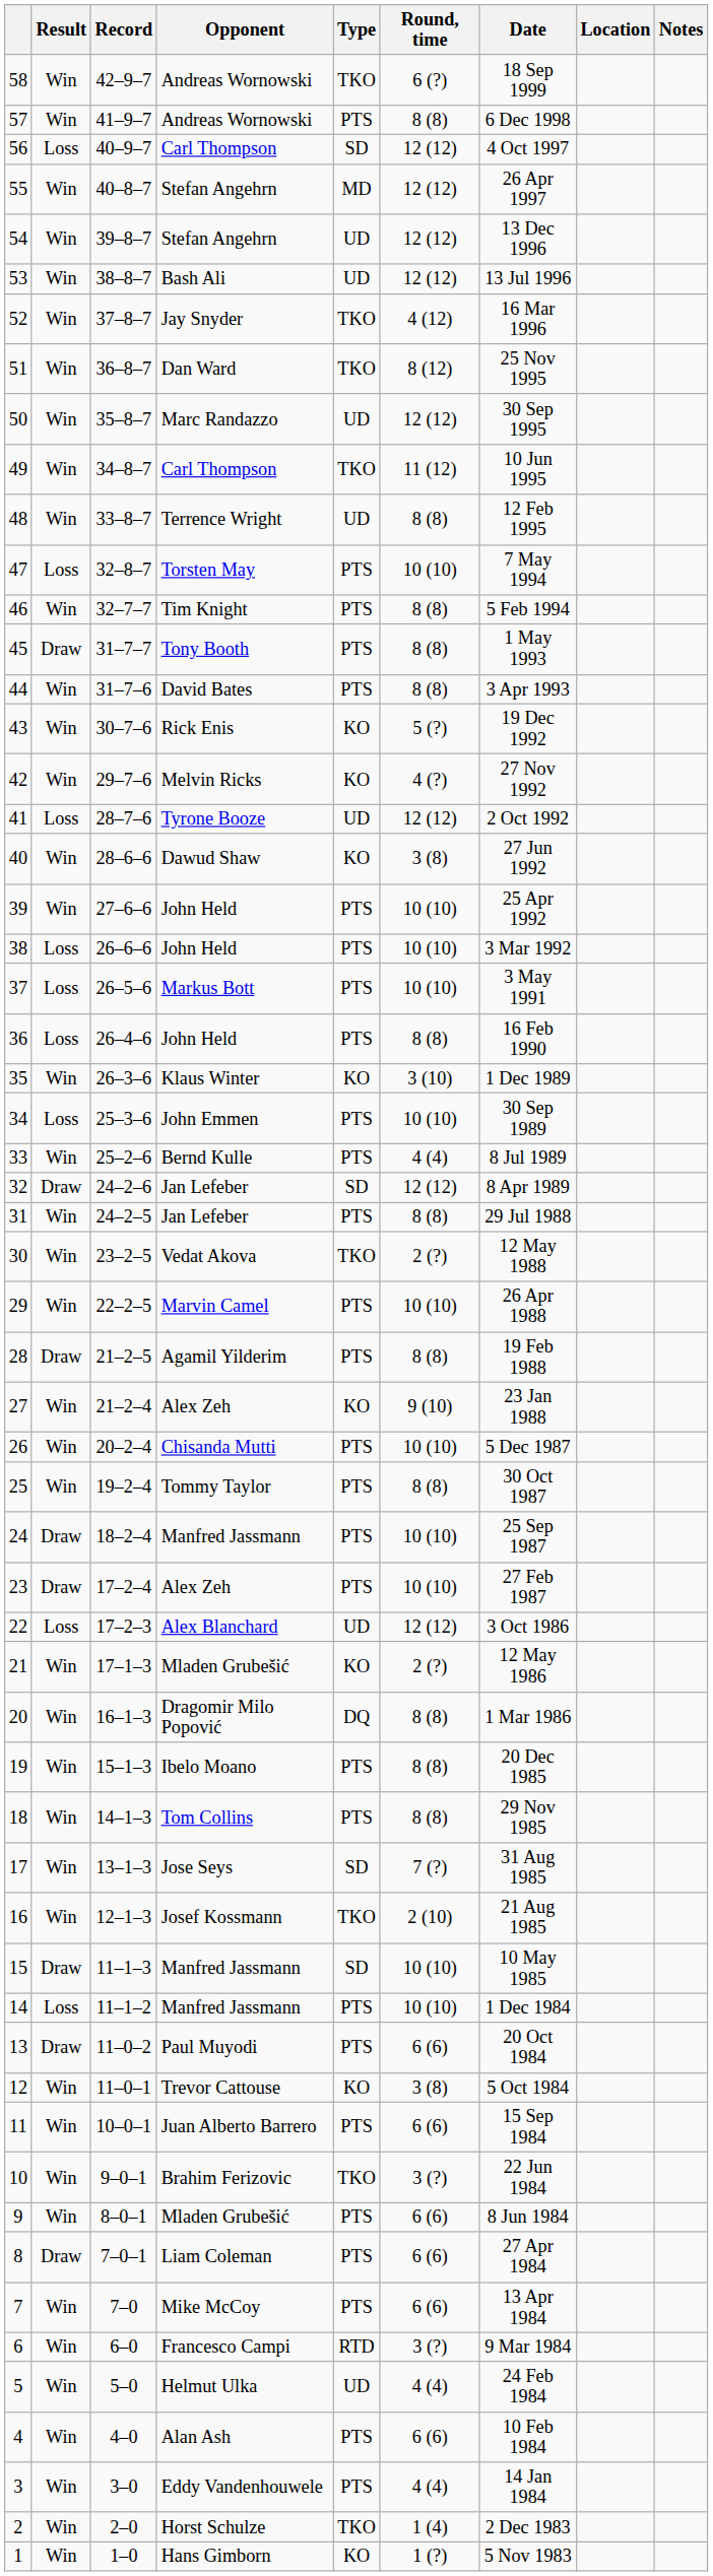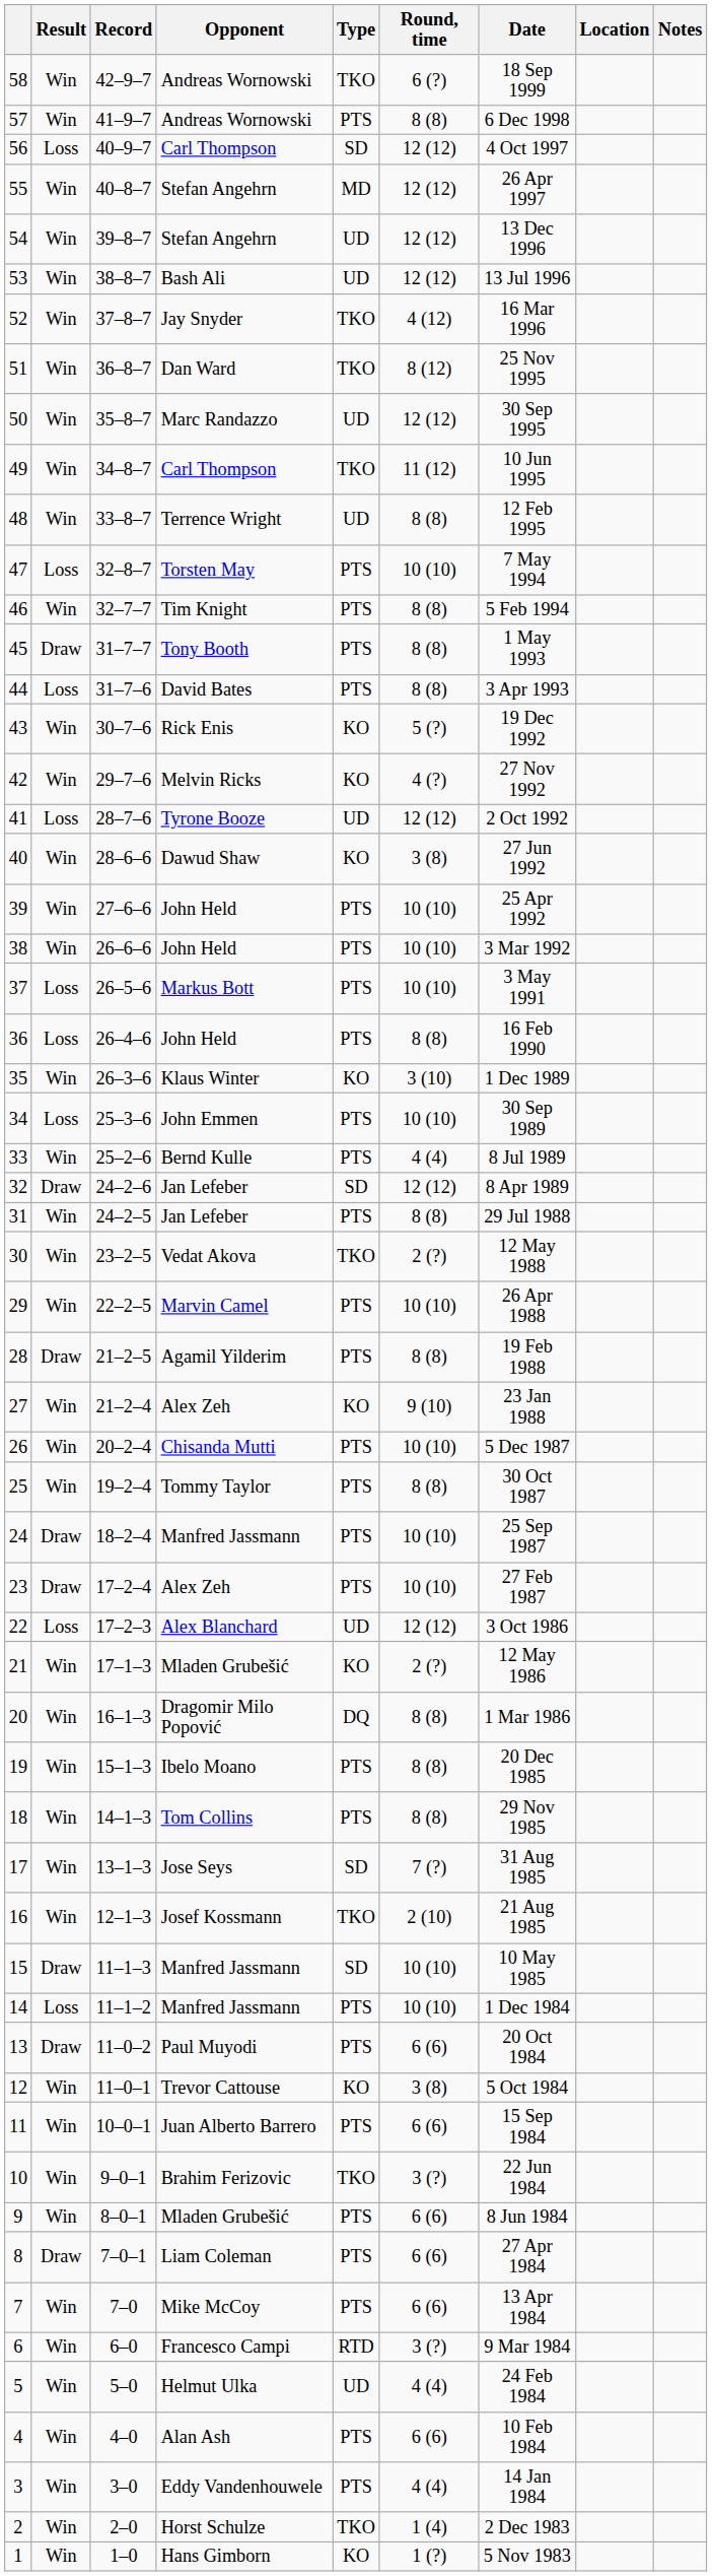 <table class=wikitable style=text-align:center>
 <tr>
 <th></th>
 <th>Result</th>
 <th>Record</th>
 <th>Opponent</th>
 <th>Type</th>
 <th>Round, time</th>
 <th>Date</th>
 <th>Location</th>
 <th>Notes</th>
 </tr>
 <tr>
 <td>58</td>
 <td>Win</td>
 <td>42–9–7</td>
 <td align=left>Andreas Wornowski</td>
 <td>TKO</td>
 <td>6 (?)</td>
 <td>18 Sep 1999</td>
 <td align=left></td>
 <td align=left></td>
 </tr>
 <tr>
 <td>57</td>
 <td>Win</td>
 <td>41–9–7</td>
 <td align=left>Andreas Wornowski</td>
 <td>PTS</td>
 <td>8 (8)</td>
 <td>6 Dec 1998</td>
 <td align=left></td>
 <td align=left></td>
 </tr>
 <tr>
 <td>56</td>
 <td>Loss</td>
 <td>40–9–7</td>
 <td align=left><a href='#'>Carl Thompson</a></td>
 <td>SD</td>
 <td>12 (12)</td>
 <td>4 Oct 1997</td>
 <td align=left></td>
 <td align=left></td>
 </tr>
 <tr>
 <td>55</td>
 <td>Win</td>
 <td>40–8–7</td>
 <td align=left>Stefan Angehrn</td>
 <td>MD</td>
 <td>12 (12)</td>
 <td>26 Apr 1997</td>
 <td align=left></td>
 <td align=left></td>
 </tr>
 <tr>
 <td>54</td>
 <td>Win</td>
 <td>39–8–7</td>
 <td align=left>Stefan Angehrn</td>
 <td>UD</td>
 <td>12 (12)</td>
 <td>13 Dec 1996</td>
 <td align=left></td>
 <td align=left></td>
 </tr>
 <tr>
 <td>53</td>
 <td>Win</td>
 <td>38–8–7</td>
 <td align=left>Bash Ali</td>
 <td>UD</td>
 <td>12 (12)</td>
 <td>13 Jul 1996</td>
 <td align=left></td>
 <td align=left></td>
 </tr>
 <tr>
 <td>52</td>
 <td>Win</td>
 <td>37–8–7</td>
 <td align=left>Jay Snyder</td>
 <td>TKO</td>
 <td>4 (12)</td>
 <td>16 Mar 1996</td>
 <td align=left></td>
 <td align=left></td>
 </tr>
 <tr>
 <td>51</td>
 <td>Win</td>
 <td>36–8–7</td>
 <td align=left>Dan Ward</td>
 <td>TKO</td>
 <td>8 (12)</td>
 <td>25 Nov 1995</td>
 <td align=left></td>
 <td align=left></td>
 </tr>
 <tr>
 <td>50</td>
 <td>Win</td>
 <td>35–8–7</td>
 <td align=left>Marc Randazzo</td>
 <td>UD</td>
 <td>12 (12)</td>
 <td>30 Sep 1995</td>
 <td align=left></td>
 <td align=left></td>
 </tr>
 <tr>
 <td>49</td>
 <td>Win</td>
 <td>34–8–7</td>
 <td align=left><a href='#'>Carl Thompson</a></td>
 <td>TKO</td>
 <td>11 (12)</td>
 <td>10 Jun 1995</td>
 <td align=left></td>
 <td align=left></td>
 </tr>
 <tr>
 <td>48</td>
 <td>Win</td>
 <td>33–8–7</td>
 <td align=left>Terrence Wright</td>
 <td>UD</td>
 <td>8 (8)</td>
 <td>12 Feb 1995</td>
 <td align=left></td>
 <td align=left></td>
 </tr>
 <tr>
 <td>47</td>
 <td>Loss</td>
 <td>32–8–7</td>
 <td align=left><a href='#'>Torsten May</a></td>
 <td>PTS</td>
 <td>10 (10)</td>
 <td>7 May 1994</td>
 <td align=left></td>
 <td align=left></td>
 </tr>
 <tr>
 <td>46</td>
 <td>Win</td>
 <td>32–7–7</td>
 <td align=left>Tim Knight</td>
 <td>PTS</td>
 <td>8 (8)</td>
 <td>5 Feb 1994</td>
 <td align=left></td>
 <td align=left></td>
 </tr>
 <tr>
 <td>45</td>
 <td>Draw</td>
 <td>31–7–7</td>
 <td align=left><a href='#'>Tony Booth</a></td>
 <td>PTS</td>
 <td>8 (8)</td>
 <td>1 May 1993</td>
 <td align=left></td>
 <td align=left></td>
 </tr>
 <tr>
 <td>44</td>
-<td>Win</td>
+<td>Loss</td>
 <td>31–7–6</td>
 <td align=left>David Bates</td>
 <td>PTS</td>
 <td>8 (8)</td>
 <td>3 Apr 1993</td>
 <td align=left></td>
 <td align=left></td>
 </tr>
 <tr>
 <td>43</td>
 <td>Win</td>
 <td>30–7–6</td>
 <td align=left>Rick Enis</td>
 <td>KO</td>
 <td>5 (?)</td>
 <td>19 Dec 1992</td>
 <td align=left></td>
 <td align=left></td>
 </tr>
 <tr>
 <td>42</td>
 <td>Win</td>
 <td>29–7–6</td>
 <td align=left>Melvin Ricks</td>
 <td>KO</td>
 <td>4 (?)</td>
 <td>27 Nov 1992</td>
 <td align=left></td>
 <td align=left></td>
 </tr>
 <tr>
 <td>41</td>
 <td>Loss</td>
 <td>28–7–6</td>
 <td align=left><a href='#'>Tyrone Booze</a></td>
 <td>UD</td>
 <td>12 (12)</td>
 <td>2 Oct 1992</td>
 <td align=left></td>
 <td align=left></td>
 </tr>
 <tr>
 <td>40</td>
 <td>Win</td>
 <td>28–6–6</td>
 <td align=left>Dawud Shaw</td>
 <td>KO</td>
 <td>3 (8)</td>
 <td>27 Jun 1992</td>
 <td align=left></td>
 <td align=left></td>
 </tr>
 <tr>
 <td>39</td>
 <td>Win</td>
 <td>27–6–6</td>
 <td align=left>John Held</td>
 <td>PTS</td>
 <td>10 (10)</td>
 <td>25 Apr 1992</td>
 <td align=left></td>
 <td align=left></td>
 </tr>
 <tr>
 <td>38</td>
-<td>Loss</td>
+<td>Win</td>
 <td>26–6–6</td>
 <td align=left>John Held</td>
 <td>PTS</td>
 <td>10 (10)</td>
 <td>3 Mar 1992</td>
 <td align=left></td>
 <td align=left></td>
 </tr>
 <tr>
 <td>37</td>
 <td>Loss</td>
 <td>26–5–6</td>
 <td align=left><a href='#'>Markus Bott</a></td>
 <td>PTS</td>
 <td>10 (10)</td>
 <td>3 May 1991</td>
 <td align=left></td>
 <td align=left></td>
 </tr>
 <tr>
 <td>36</td>
 <td>Loss</td>
 <td>26–4–6</td>
 <td align=left>John Held</td>
 <td>PTS</td>
 <td>8 (8)</td>
 <td>16 Feb 1990</td>
 <td align=left></td>
 <td align=left></td>
 </tr>
 <tr>
 <td>35</td>
 <td>Win</td>
 <td>26–3–6</td>
 <td align=left>Klaus Winter</td>
 <td>KO</td>
 <td>3 (10)</td>
 <td>1 Dec 1989</td>
 <td align=left></td>
 <td align=left></td>
 </tr>
 <tr>
 <td>34</td>
 <td>Loss</td>
 <td>25–3–6</td>
 <td align=left>John Emmen</td>
 <td>PTS</td>
 <td>10 (10)</td>
 <td>30 Sep 1989</td>
 <td align=left></td>
 <td align=left></td>
 </tr>
 <tr>
 <td>33</td>
 <td>Win</td>
 <td>25–2–6</td>
 <td align=left>Bernd Kulle</td>
 <td>PTS</td>
 <td>4 (4)</td>
 <td>8 Jul 1989</td>
 <td align=left></td>
 <td align=left></td>
 </tr>
 <tr>
 <td>32</td>
 <td>Draw</td>
 <td>24–2–6</td>
 <td align=left>Jan Lefeber</td>
 <td>SD</td>
 <td>12 (12)</td>
 <td>8 Apr 1989</td>
 <td align=left></td>
 <td align=left></td>
 </tr>
 <tr>
 <td>31</td>
 <td>Win</td>
 <td>24–2–5</td>
 <td align=left>Jan Lefeber</td>
 <td>PTS</td>
 <td>8 (8)</td>
 <td>29 Jul 1988</td>
 <td align=left></td>
 <td align=left></td>
 </tr>
 <tr>
 <td>30</td>
 <td>Win</td>
 <td>23–2–5</td>
 <td align=left>Vedat Akova</td>
 <td>TKO</td>
 <td>2 (?)</td>
 <td>12 May 1988</td>
 <td align=left></td>
 <td align=left></td>
 </tr>
 <tr>
 <td>29</td>
 <td>Win</td>
 <td>22–2–5</td>
 <td align=left><a href='#'>Marvin Camel</a></td>
 <td>PTS</td>
 <td>10 (10)</td>
 <td>26 Apr 1988</td>
 <td align=left></td>
 <td align=left></td>
 </tr>
 <tr>
 <td>28</td>
 <td>Draw</td>
 <td>21–2–5</td>
 <td align=left>Agamil Yilderim</td>
 <td>PTS</td>
 <td>8 (8)</td>
 <td>19 Feb 1988</td>
 <td align=left></td>
 <td align=left></td>
 </tr>
 <tr>
 <td>27</td>
 <td>Win</td>
 <td>21–2–4</td>
 <td align=left>Alex Zeh</td>
 <td>KO</td>
 <td>9 (10)</td>
 <td>23 Jan 1988</td>
 <td align=left></td>
 <td align=left></td>
 </tr>
 <tr>
 <td>26</td>
 <td>Win</td>
 <td>20–2–4</td>
 <td align=left><a href='#'>Chisanda Mutti</a></td>
 <td>PTS</td>
 <td>10 (10)</td>
 <td>5 Dec 1987</td>
 <td align=left></td>
 <td align=left></td>
 </tr>
 <tr>
 <td>25</td>
 <td>Win</td>
 <td>19–2–4</td>
 <td align=left>Tommy Taylor</td>
 <td>PTS</td>
 <td>8 (8)</td>
 <td>30 Oct 1987</td>
 <td align=left></td>
 <td align=left></td>
 </tr>
 <tr>
 <td>24</td>
 <td>Draw</td>
 <td>18–2–4</td>
 <td align=left>Manfred Jassmann</td>
 <td>PTS</td>
 <td>10 (10)</td>
 <td>25 Sep 1987</td>
 <td align=left></td>
 <td align=left></td>
 </tr>
 <tr>
 <td>23</td>
 <td>Draw</td>
 <td>17–2–4</td>
 <td align=left>Alex Zeh</td>
 <td>PTS</td>
 <td>10 (10)</td>
 <td>27 Feb 1987</td>
 <td align=left></td>
 <td align=left></td>
 </tr>
 <tr>
 <td>22</td>
 <td>Loss</td>
 <td>17–2–3</td>
 <td align=left><a href='#'>Alex Blanchard</a></td>
 <td>UD</td>
 <td>12 (12)</td>
 <td>3 Oct 1986</td>
 <td align=left></td>
 <td align=left></td>
 </tr>
 <tr>
 <td>21</td>
 <td>Win</td>
 <td>17–1–3</td>
 <td align=left>Mladen Grubešić</td>
 <td>KO</td>
 <td>2 (?)</td>
 <td>12 May 1986</td>
 <td align=left></td>
 <td align=left></td>
 </tr>
 <tr>
 <td>20</td>
 <td>Win</td>
 <td>16–1–3</td>
 <td align=left>Dragomir Milo Popović</td>
 <td>DQ</td>
 <td>8 (8)</td>
 <td>1 Mar 1986</td>
 <td align=left></td>
 <td align=left></td>
 </tr>
 <tr>
 <td>19</td>
 <td>Win</td>
 <td>15–1–3</td>
 <td align=left>Ibelo Moano</td>
 <td>PTS</td>
 <td>8 (8)</td>
 <td>20 Dec 1985</td>
 <td align=left></td>
 <td align=left></td>
 </tr>
 <tr>
 <td>18</td>
 <td>Win</td>
 <td>14–1–3</td>
 <td align=left><a href='#'>Tom Collins</a></td>
 <td>PTS</td>
 <td>8 (8)</td>
 <td>29 Nov 1985</td>
 <td align=left></td>
 <td align=left></td>
 </tr>
 <tr>
 <td>17</td>
 <td>Win</td>
 <td>13–1–3</td>
 <td align=left>Jose Seys</td>
 <td>SD</td>
 <td>7 (?)</td>
 <td>31 Aug 1985</td>
 <td align=left></td>
 <td align=left></td>
 </tr>
 <tr>
 <td>16</td>
 <td>Win</td>
 <td>12–1–3</td>
 <td align=left>Josef Kossmann</td>
 <td>TKO</td>
 <td>2 (10)</td>
 <td>21 Aug 1985</td>
 <td align=left></td>
 <td align=left></td>
 </tr>
 <tr>
 <td>15</td>
 <td>Draw</td>
 <td>11–1–3</td>
 <td align=left>Manfred Jassmann</td>
 <td>SD</td>
 <td>10 (10)</td>
 <td>10 May 1985</td>
 <td align=left></td>
 <td align=left></td>
 </tr>
 <tr>
 <td>14</td>
 <td>Loss</td>
 <td>11–1–2</td>
 <td align=left>Manfred Jassmann</td>
 <td>PTS</td>
 <td>10 (10)</td>
 <td>1 Dec 1984</td>
 <td align=left></td>
 <td align=left></td>
 </tr>
 <tr>
 <td>13</td>
 <td>Draw</td>
 <td>11–0–2</td>
 <td align=left>Paul Muyodi</td>
 <td>PTS</td>
 <td>6 (6)</td>
 <td>20 Oct 1984</td>
 <td align=left></td>
 <td align=left></td>
 </tr>
 <tr>
 <td>12</td>
 <td>Win</td>
 <td>11–0–1</td>
 <td align=left>Trevor Cattouse</td>
 <td>KO</td>
 <td>3 (8)</td>
 <td>5 Oct 1984</td>
 <td align=left></td>
 <td align=left></td>
 </tr>
 <tr>
 <td>11</td>
 <td>Win</td>
 <td>10–0–1</td>
 <td align=left>Juan Alberto Barrero</td>
 <td>PTS</td>
 <td>6 (6)</td>
 <td>15 Sep 1984</td>
 <td align=left></td>
 <td align=left></td>
 </tr>
 <tr>
 <td>10</td>
 <td>Win</td>
 <td>9–0–1</td>
 <td align=left>Brahim Ferizovic</td>
 <td>TKO</td>
 <td>3 (?)</td>
 <td>22 Jun 1984</td>
 <td align=left></td>
 <td align=left></td>
 </tr>
 <tr>
 <td>9</td>
 <td>Win</td>
 <td>8–0–1</td>
 <td align=left>Mladen Grubešić</td>
 <td>PTS</td>
 <td>6 (6)</td>
 <td>8 Jun 1984</td>
 <td align=left></td>
 <td align=left></td>
 </tr>
 <tr>
 <td>8</td>
 <td>Draw</td>
 <td>7–0–1</td>
 <td align=left>Liam Coleman</td>
 <td>PTS</td>
 <td>6 (6)</td>
 <td>27 Apr 1984</td>
 <td align=left></td>
 <td align=left></td>
 </tr>
 <tr>
 <td>7</td>
 <td>Win</td>
 <td>7–0</td>
 <td align=left>Mike McCoy</td>
 <td>PTS</td>
 <td>6 (6)</td>
 <td>13 Apr 1984</td>
 <td align=left></td>
 <td align=left></td>
 </tr>
 <tr>
 <td>6</td>
 <td>Win</td>
 <td>6–0</td>
 <td align=left>Francesco Campi</td>
 <td>RTD</td>
 <td>3 (?)</td>
 <td>9 Mar 1984</td>
 <td align=left></td>
 <td align=left></td>
 </tr>
 <tr>
 <td>5</td>
 <td>Win</td>
 <td>5–0</td>
 <td align=left>Helmut Ulka</td>
 <td>UD</td>
 <td>4 (4)</td>
 <td>24 Feb 1984</td>
 <td align=left></td>
 <td align=left></td>
 </tr>
 <tr>
 <td>4</td>
 <td>Win</td>
 <td>4–0</td>
 <td align=left>Alan Ash</td>
 <td>PTS</td>
 <td>6 (6)</td>
 <td>10 Feb 1984</td>
 <td align=left></td>
 <td align=left></td>
 </tr>
 <tr>
 <td>3</td>
 <td>Win</td>
 <td>3–0</td>
 <td align=left>Eddy Vandenhouwele</td>
 <td>PTS</td>
 <td>4 (4)</td>
 <td>14 Jan 1984</td>
 <td align=left></td>
 <td align=left></td>
 </tr>
 <tr>
 <td>2</td>
 <td>Win</td>
 <td>2–0</td>
 <td align=left>Horst Schulze</td>
 <td>TKO</td>
 <td>1 (4)</td>
 <td>2 Dec 1983</td>
 <td align=left></td>
 <td align=left></td>
 </tr>
 <tr>
 <td>1</td>
 <td>Win</td>
 <td>1–0</td>
 <td align=left>Hans Gimborn</td>
 <td>KO</td>
 <td>1 (?)</td>
 <td>5 Nov 1983</td>
 <td align=left></td>
 <td align=left></td>
 </tr>
 </table>
